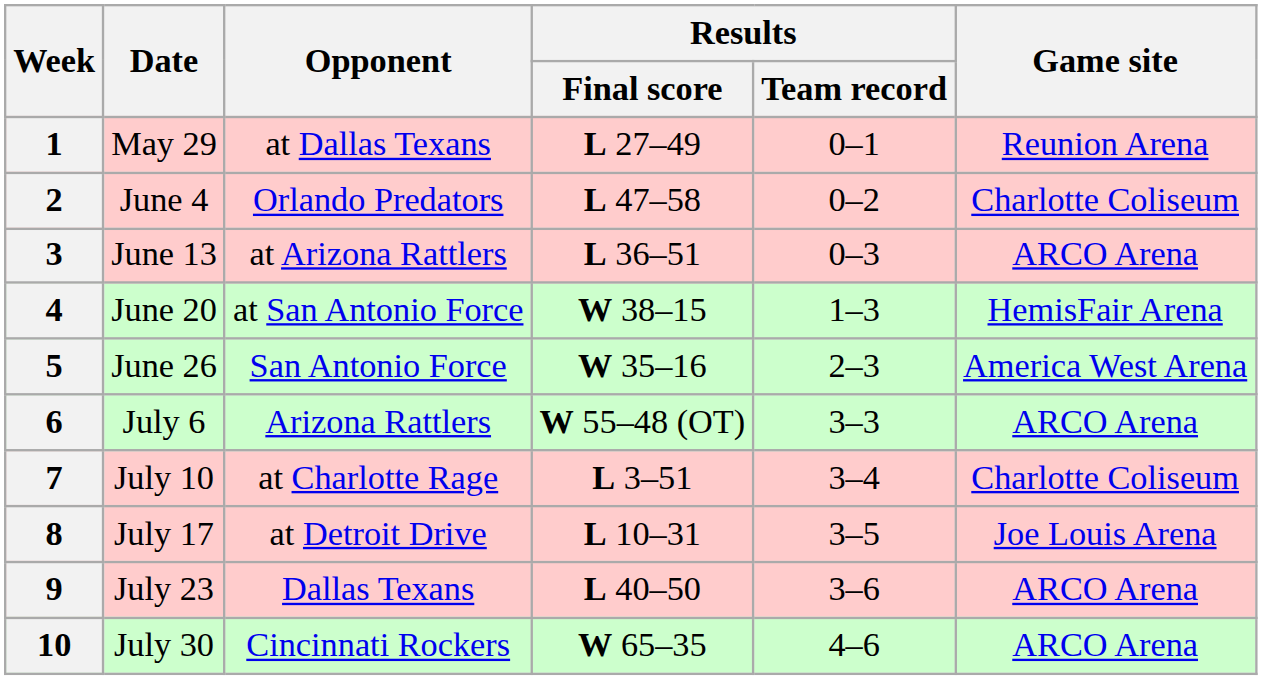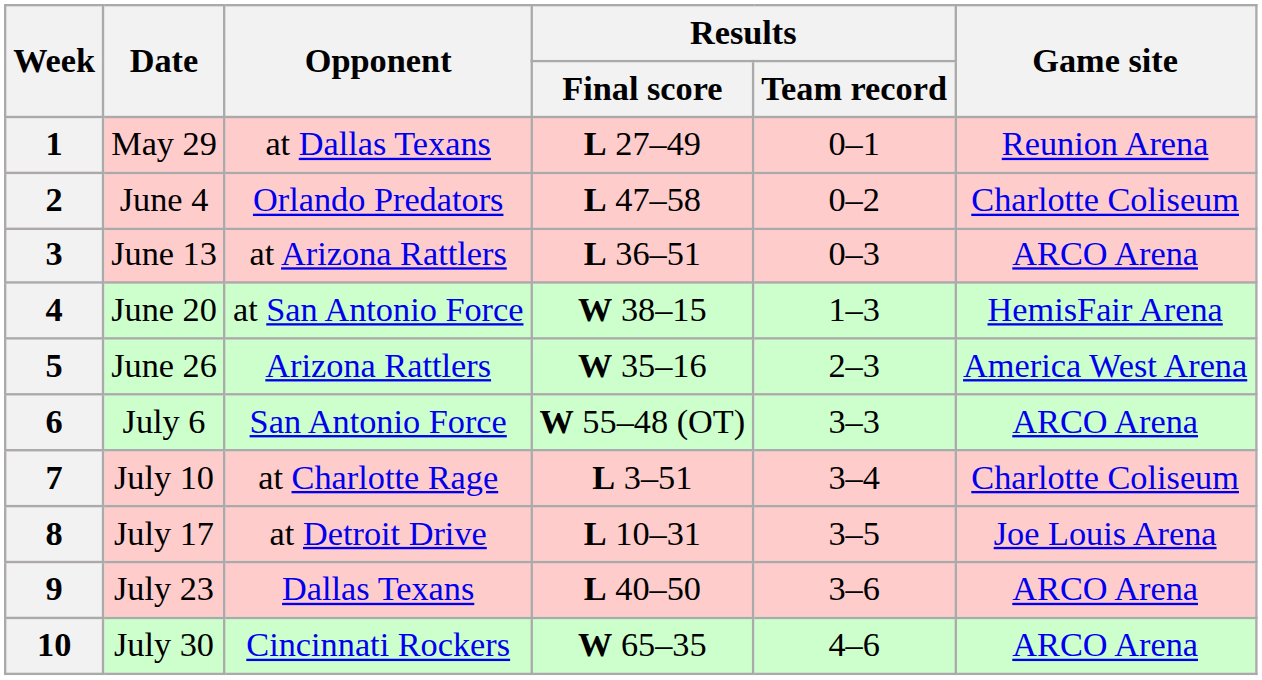 <table class="wikitable" style="font-size: 92%;" "align=center">
 <tr>
 <th rowspan="2">Week</th>
 <th rowspan="2">Date</th>
 <th rowspan="2">Opponent</th>
 <th colspan="2">Results</th>
 <th rowspan="2">Game site</th>
 </tr>
 <tr>
 <th>Final score</th>
 <th>Team record</th>
 </tr>
 <tr style="background:#fcc">
 <th>1</th>
 <td style="text-align:center;">May 29</td>
 <td style="text-align:center;">at <a href='#'>Dallas Texans</a></td>
 <td style="text-align:center;"><strong>L</strong> 27–49</td>
 <td style="text-align:center;">0–1</td>
 <td style="text-align:center;"><a href='#'>Reunion Arena</a></td>
 </tr>
 <tr style="background:#fcc">
 <th>2</th>
 <td style="text-align:center;">June 4</td>
 <td style="text-align:center;"><a href='#'>Orlando Predators</a></td>
 <td style="text-align:center;"><strong>L</strong> 47–58</td>
 <td style="text-align:center;">0–2</td>
 <td style="text-align:center;"><a href='#'>Charlotte Coliseum</a></td>
 </tr>
 <tr style="background:#fcc">
 <th>3</th>
 <td style="text-align:center;">June 13</td>
 <td style="text-align:center;">at <a href='#'>Arizona Rattlers</a></td>
 <td style="text-align:center;"><strong>L</strong> 36–51</td>
 <td style="text-align:center;">0–3</td>
 <td style="text-align:center;"><a href='#'>ARCO Arena</a></td>
 </tr>
 <tr style="background:#cfc">
 <th>4</th>
 <td style="text-align:center;">June 20</td>
 <td style="text-align:center;">at <a href='#'>San Antonio Force</a></td>
 <td style="text-align:center;"><strong>W</strong> 38–15</td>
 <td style="text-align:center;">1–3</td>
 <td style="text-align:center;"><a href='#'>HemisFair Arena</a></td>
 </tr>
 <tr style="background:#cfc">
 <th>5</th>
 <td style="text-align:center;">June 26</td>
-<td style="text-align:center;"><a href='#'>San Antonio Force</a></td>
+<td style="text-align:center;"><a href='#'>Arizona Rattlers</a></td>
 <td style="text-align:center;"><strong>W</strong> 35–16</td>
 <td style="text-align:center;">2–3</td>
 <td style="text-align:center;"><a href='#'>America West Arena</a></td>
 </tr>
 <tr style="background:#cfc">
 <th>6</th>
 <td style="text-align:center;">July 6</td>
-<td style="text-align:center;"><a href='#'>Arizona Rattlers</a></td>
+<td style="text-align:center;"><a href='#'>San Antonio Force</a></td>
 <td style="text-align:center;"><strong>W</strong> 55–48 (OT)</td>
 <td style="text-align:center;">3–3</td>
 <td style="text-align:center;"><a href='#'>ARCO Arena</a></td>
 </tr>
 <tr style="background:#fcc">
 <th>7</th>
 <td style="text-align:center;">July 10</td>
 <td style="text-align:center;">at <a href='#'>Charlotte Rage</a></td>
 <td style="text-align:center;"><strong>L</strong> 3–51</td>
 <td style="text-align:center;">3–4</td>
 <td style="text-align:center;"><a href='#'>Charlotte Coliseum</a></td>
 </tr>
 <tr style="background:#fcc">
 <th>8</th>
 <td style="text-align:center;">July 17</td>
 <td style="text-align:center;">at <a href='#'>Detroit Drive</a></td>
 <td style="text-align:center;"><strong>L</strong> 10–31</td>
 <td style="text-align:center;">3–5</td>
 <td style="text-align:center;"><a href='#'>Joe Louis Arena</a></td>
 </tr>
 <tr style="background:#fcc">
 <th>9</th>
 <td style="text-align:center;">July 23</td>
 <td style="text-align:center;"><a href='#'>Dallas Texans</a></td>
 <td style="text-align:center;"><strong>L</strong> 40–50</td>
 <td style="text-align:center;">3–6</td>
 <td style="text-align:center;"><a href='#'>ARCO Arena</a></td>
 </tr>
 <tr style="background:#cfc">
 <th>10</th>
 <td style="text-align:center;">July 30</td>
 <td style="text-align:center;"><a href='#'>Cincinnati Rockers</a></td>
 <td style="text-align:center;"><strong>W</strong> 65–35</td>
 <td style="text-align:center;">4–6</td>
 <td style="text-align:center;"><a href='#'>ARCO Arena</a></td>
 </tr>
 </table>
